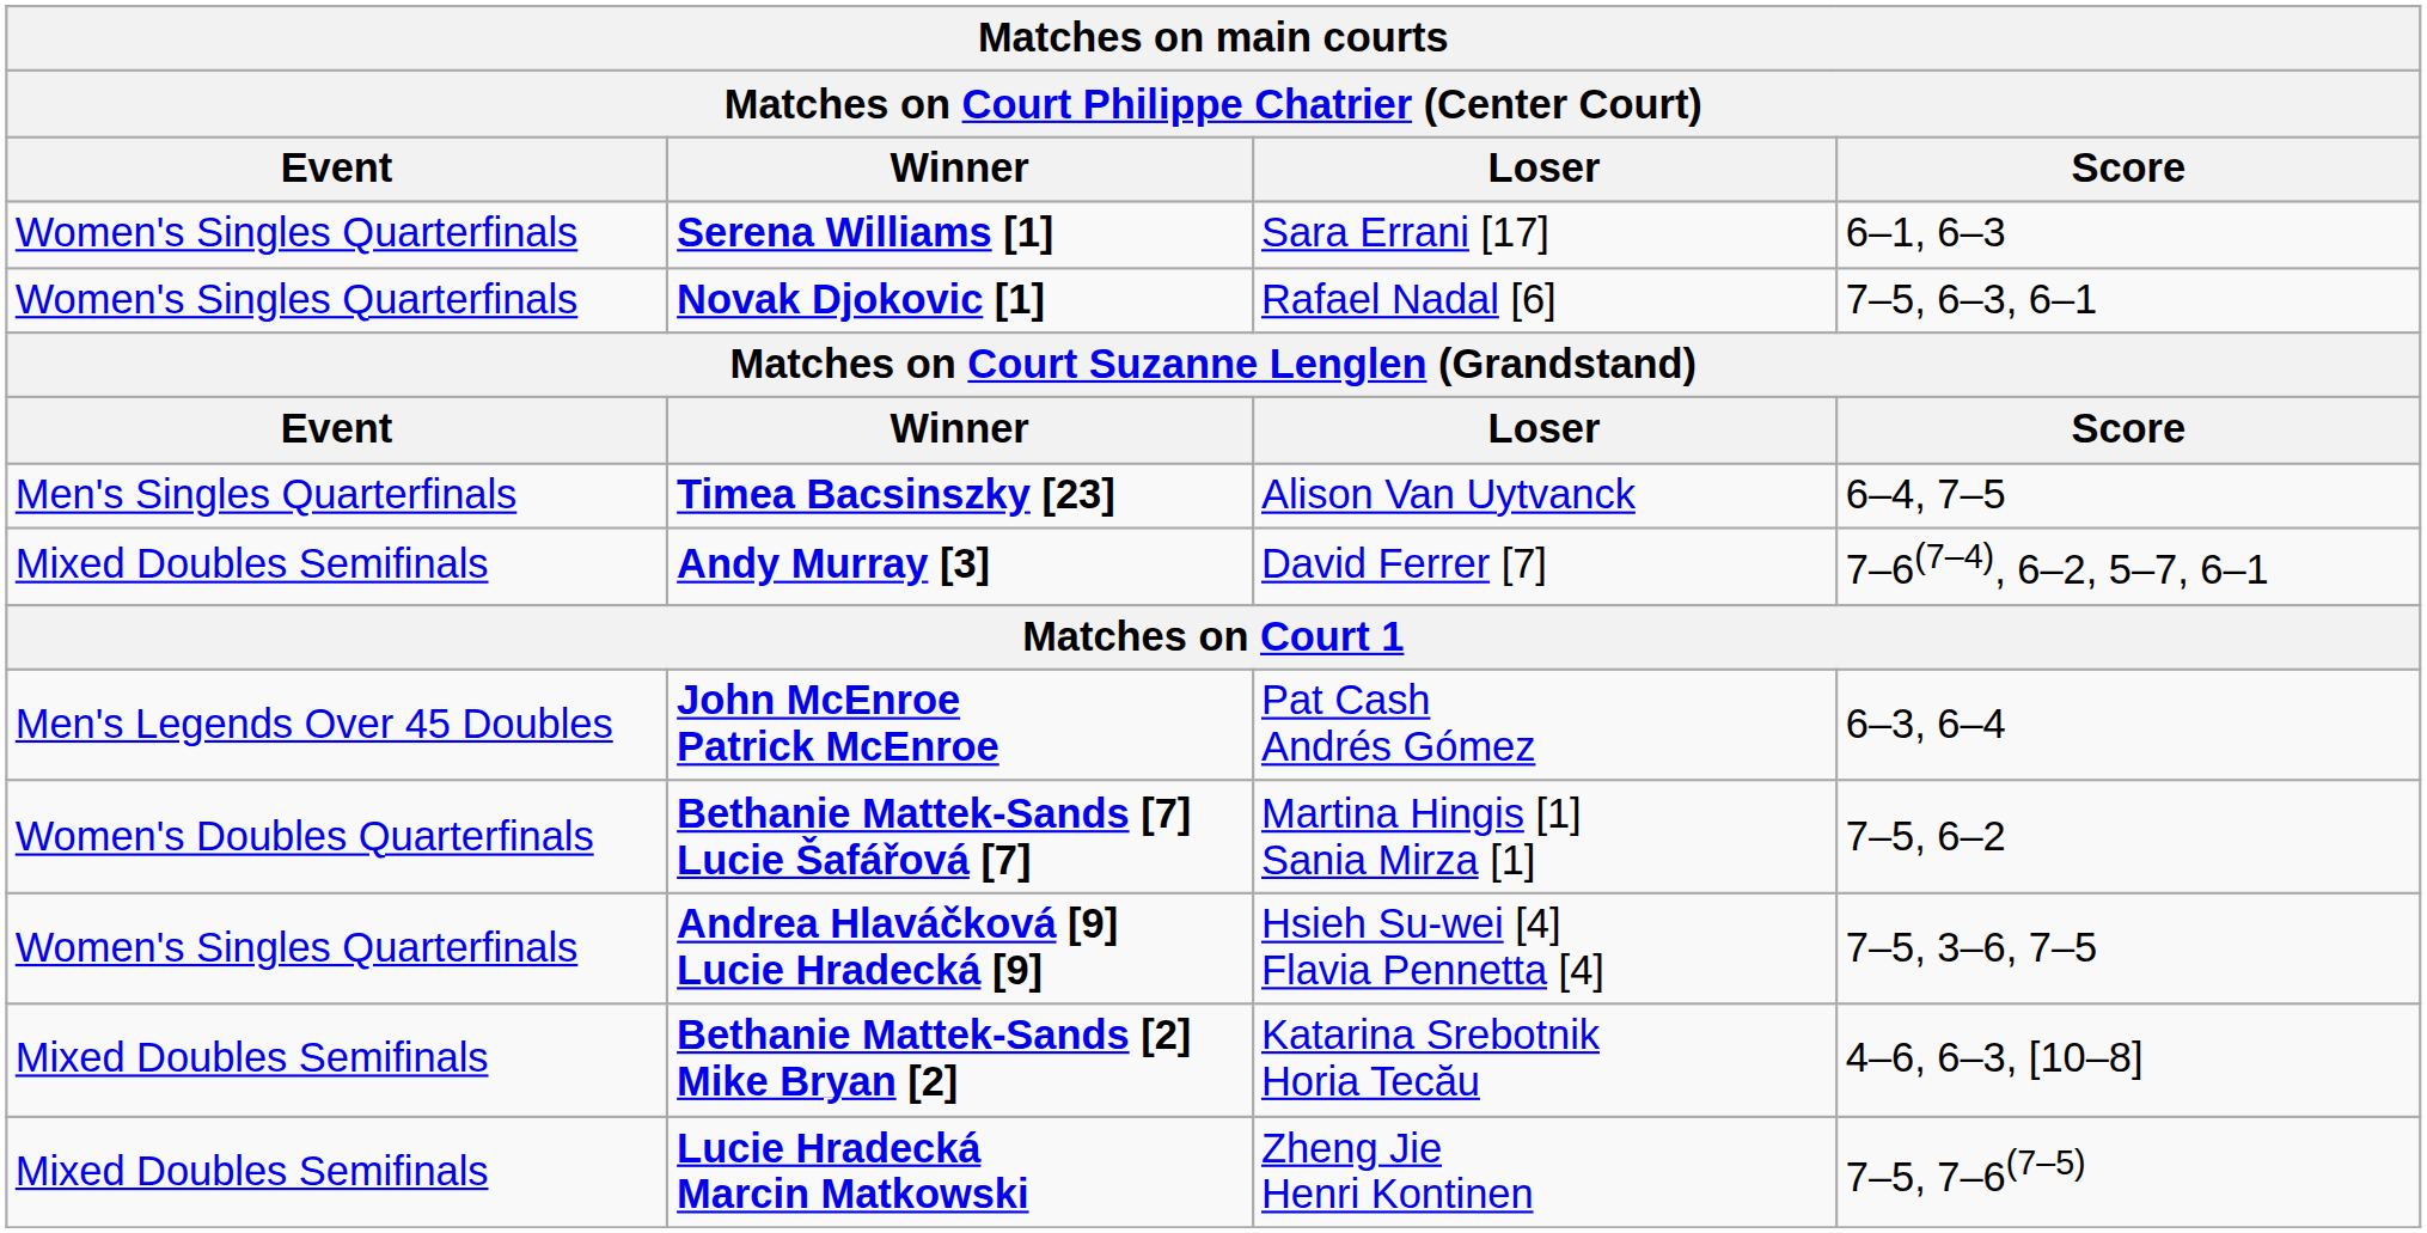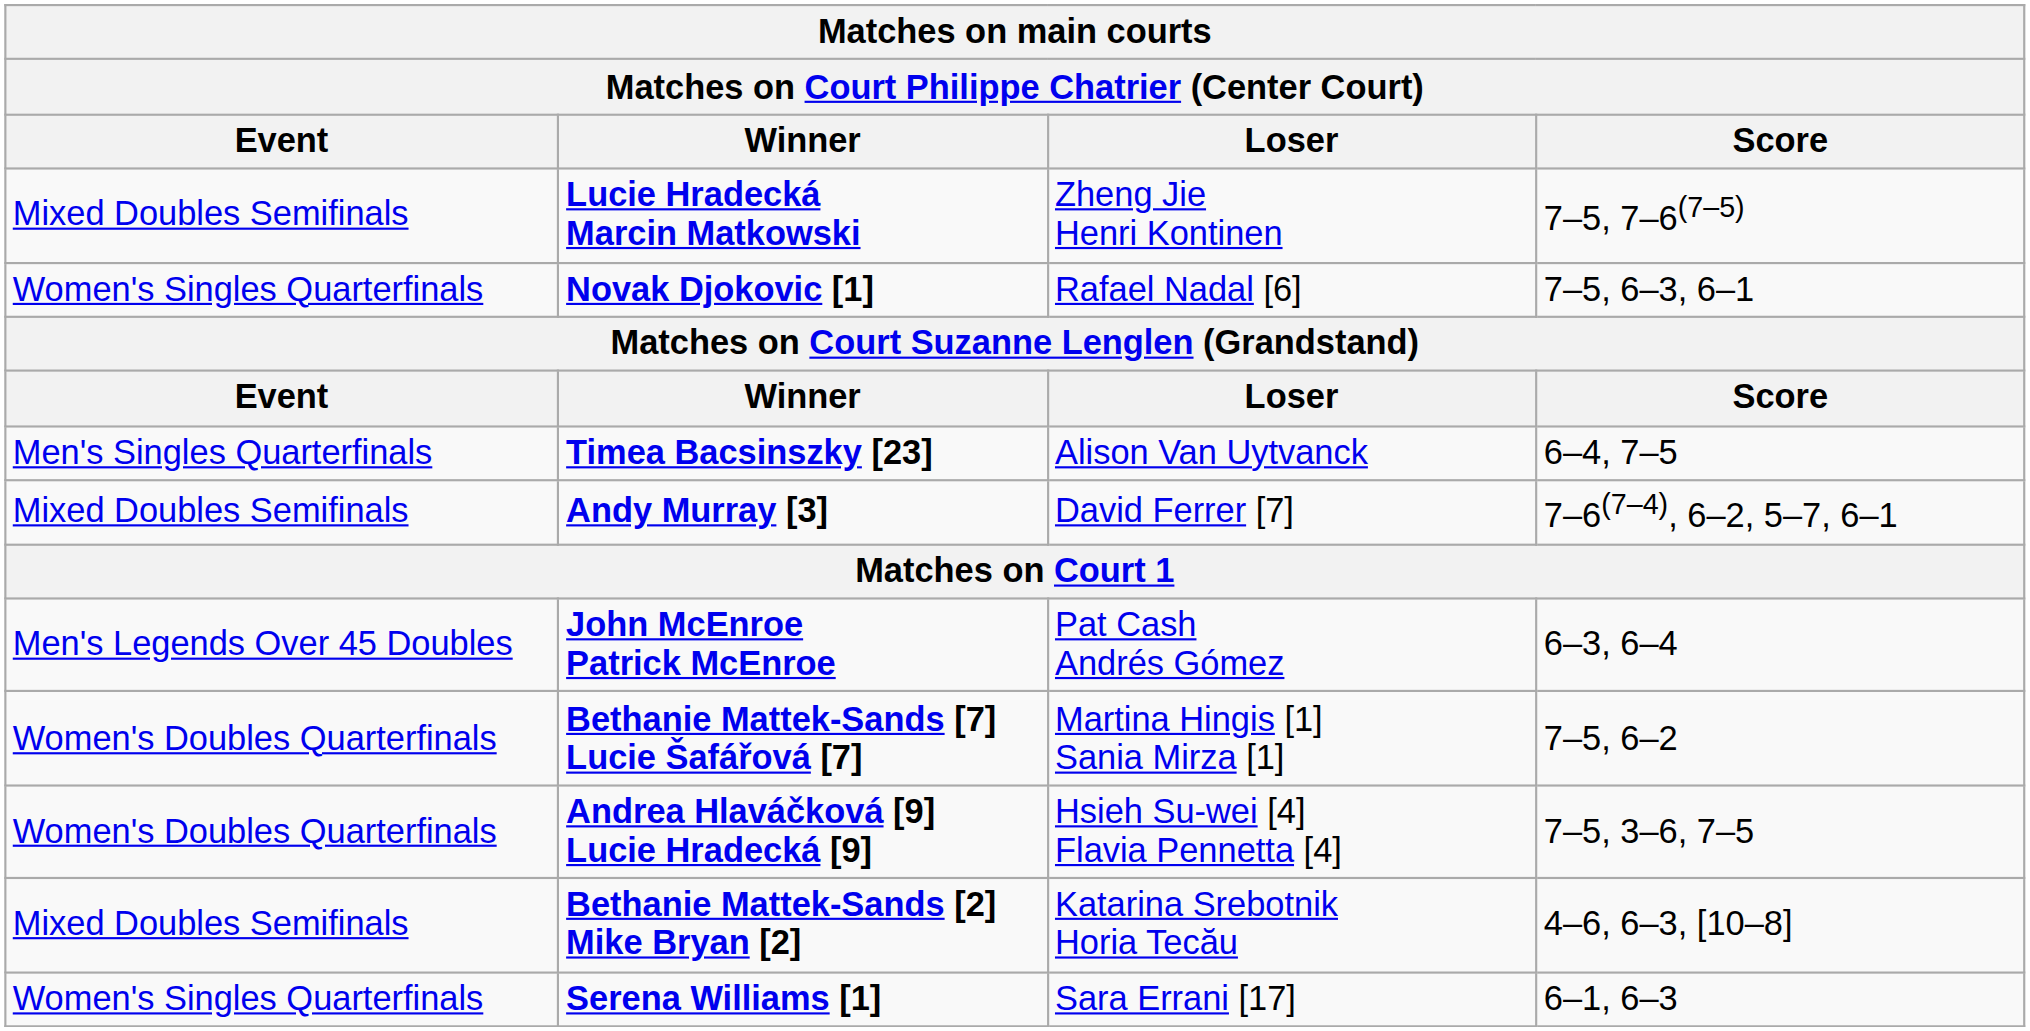 <table class="wikitable collapsible uncollapsed" style=margin:auto>
 <tr>
 <th colspan=4 style=white-space:nowrap>Matches on main courts</th>
 </tr>
 <tr>
 <th colspan=4><strong>Matches on <a href='#'>Court Philippe Chatrier</a> (Center Court)</strong></th>
 </tr>
 <tr>
 <th width=250>Event</th>
 <th width=220>Winner</th>
 <th width=220>Loser</th>
 <th width=220>Score</th>
 </tr>
 <tr>
-<td><a href='#'>Women's Singles Quarterfinals</a></td>
-<td><strong> <a href='#'>Serena Williams</a> [1]</strong></td>
-<td> <a href='#'>Sara Errani</a> [17]</td>
-<td>6–1, 6–3</td>
+<td><a href='#'>Mixed Doubles Semifinals</a></td>
+<td><strong> <a href='#'>Lucie Hradecká</a></strong><br><strong> <a href='#'>Marcin Matkowski</a></strong></td>
+<td> <a href='#'>Zheng Jie</a><br> <a href='#'>Henri Kontinen</a></td>
+<td>7–5, 7–6<sup>(7–5)</sup></td>
 </tr>
 <tr>
 <td><a href='#'>Women's Singles Quarterfinals</a></td>
 <td><strong> <a href='#'>Novak Djokovic</a> [1]</strong></td>
 <td> <a href='#'>Rafael Nadal</a> [6]</td>
 <td>7–5, 6–3, 6–1</td>
 </tr>
 <tr>
 <th colspan=4><strong>Matches on <a href='#'>Court Suzanne Lenglen</a> (Grandstand)</strong></th>
 </tr>
 <tr>
 <th width=250>Event</th>
 <th width=220>Winner</th>
 <th width=220>Loser</th>
 <th width=220>Score</th>
 </tr>
 <tr>
 <td><a href='#'>Men's Singles Quarterfinals</a></td>
 <td><strong> <a href='#'>Timea Bacsinszky</a> [23]</strong></td>
 <td> <a href='#'>Alison Van Uytvanck</a></td>
 <td>6–4, 7–5</td>
 </tr>
 <tr>
 <td><a href='#'>Mixed Doubles Semifinals</a></td>
 <td><strong> <a href='#'>Andy Murray</a> [3]</strong></td>
 <td> <a href='#'>David Ferrer</a> [7]</td>
 <td>7–6<sup>(7–4)</sup>, 6–2, 5–7, 6–1</td>
 </tr>
 <tr>
 <th colspan="4"><strong>Matches on <a href='#'>Court 1</a></strong></th>
 </tr>
 <tr>
 <td><a href='#'>Men's Legends Over 45 Doubles</a></td>
 <td><strong> <a href='#'>John McEnroe</a><br> <a href='#'>Patrick McEnroe</a></strong></td>
 <td> <a href='#'>Pat Cash</a><br> <a href='#'>Andrés Gómez</a></td>
 <td>6–3, 6–4</td>
 </tr>
 <tr>
 <td><a href='#'>Women's Doubles Quarterfinals</a></td>
 <td><strong> <a href='#'>Bethanie Mattek-Sands</a> [7]</strong><br><strong> <a href='#'>Lucie Šafářová</a> [7]</strong></td>
 <td> <a href='#'>Martina Hingis</a> [1]<br> <a href='#'>Sania Mirza</a> [1]</td>
 <td>7–5, 6–2</td>
 </tr>
 <tr>
-<td><a href='#'>Women's Singles Quarterfinals</a></td>
+<td><a href='#'>Women's Doubles Quarterfinals</a></td>
 <td><strong> <a href='#'>Andrea Hlaváčková</a> [9]</strong><br> <strong> <a href='#'>Lucie Hradecká</a> [9]</strong></td>
 <td> <a href='#'>Hsieh Su-wei</a> [4] <br>  <a href='#'>Flavia Pennetta</a> [4]</td>
 <td>7–5, 3–6, 7–5</td>
 </tr>
 <tr>
 <td><a href='#'>Mixed Doubles Semifinals</a></td>
 <td><strong> <a href='#'>Bethanie Mattek-Sands</a> [2]</strong><br> <strong> <a href='#'>Mike Bryan</a> [2]</strong></td>
 <td> <a href='#'>Katarina Srebotnik</a><br>  <a href='#'>Horia Tecău</a></td>
 <td>4–6, 6–3, [10–8]</td>
 </tr>
 <tr>
-<td><a href='#'>Mixed Doubles Semifinals</a></td>
-<td><strong> <a href='#'>Lucie Hradecká</a></strong><br><strong> <a href='#'>Marcin Matkowski</a></strong></td>
-<td> <a href='#'>Zheng Jie</a><br> <a href='#'>Henri Kontinen</a></td>
-<td>7–5, 7–6<sup>(7–5)</sup></td>
+<td><a href='#'>Women's Singles Quarterfinals</a></td>
+<td><strong> <a href='#'>Serena Williams</a> [1]</strong></td>
+<td> <a href='#'>Sara Errani</a> [17]</td>
+<td>6–1, 6–3</td>
 </tr>
 </table>
